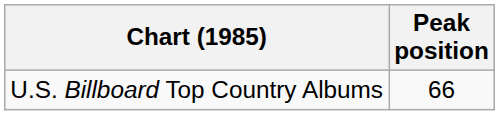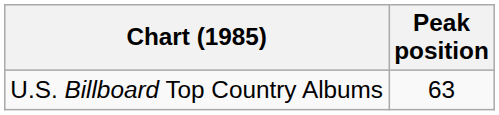 <table class="wikitable">
 <tr>
 <th>Chart (1985)</th>
 <th>Peak<br>position</th>
 </tr>
 <tr>
 <td>U.S. <em>Billboard</em> Top Country Albums</td>
-<td align="center">66</td>
+<td align="center">63</td>
 </tr>
 </table>
